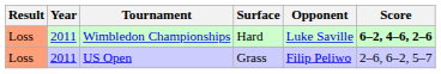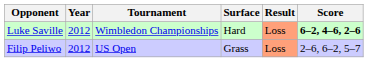 <table class="sortable wikitable">
 <tr>
-<th>Result</th>
+<th>Opponent</th>
 <th>Year</th>
 <th>Tournament</th>
 <th>Surface</th>
-<th>Opponent</th>
+<th>Result</th>
 <th class="unsortable">Score</th>
 </tr>
 <tr style="background:#cfc;">
-<td style="background:#ffa07a;">Loss</td>
-<td><a href='#'>2011</a></td>
+<td> <a href='#'>Luke Saville</a></td>
+<td><a href='#'>2012</a></td>
 <td><a href='#'>Wimbledon Championships</a></td>
 <td>Hard</td>
-<td> <a href='#'>Luke Saville</a></td>
+<td style="background:#ffa07a;">Loss</td>
 <td><strong>6–2, 4–6, 2–6</strong></td>
 </tr>
 <tr style="background:#ccf;">
-<td style="background:#ffa07a;">Loss</td>
-<td><a href='#'>2011</a></td>
+<td> <a href='#'>Filip Peliwo</a></td>
+<td><a href='#'>2012</a></td>
 <td><a href='#'>US Open</a></td>
 <td>Grass</td>
-<td> <a href='#'>Filip Peliwo</a></td>
+<td style="background:#ffa07a;">Loss</td>
 <td>2–6, 6–2, 5–7</td>
 </tr>
 </table>
